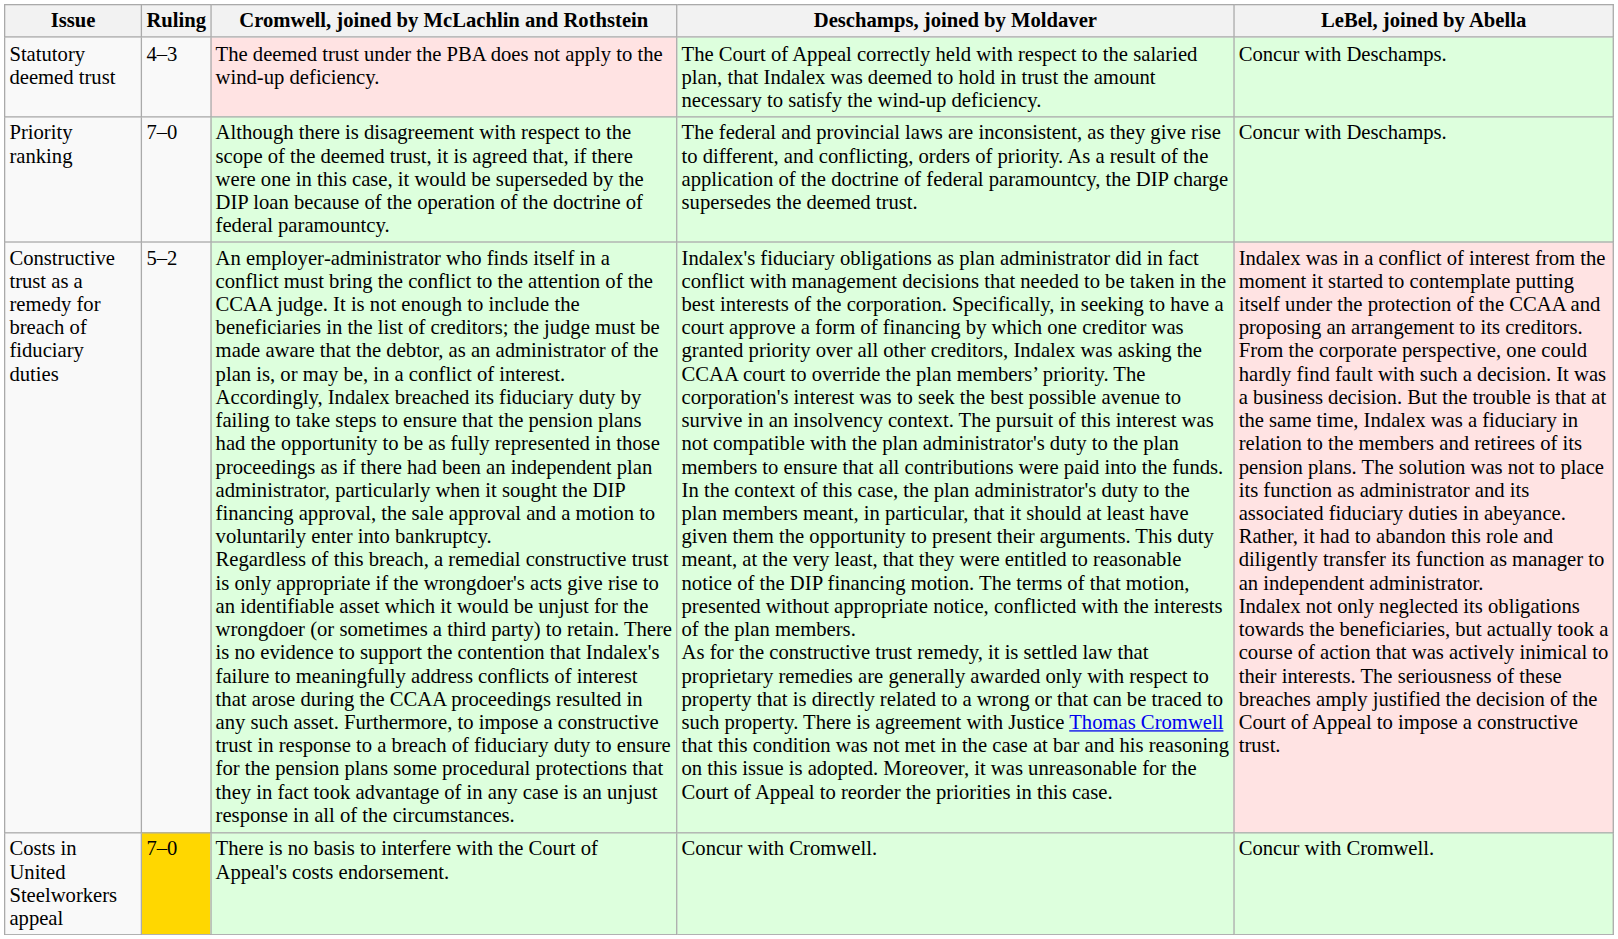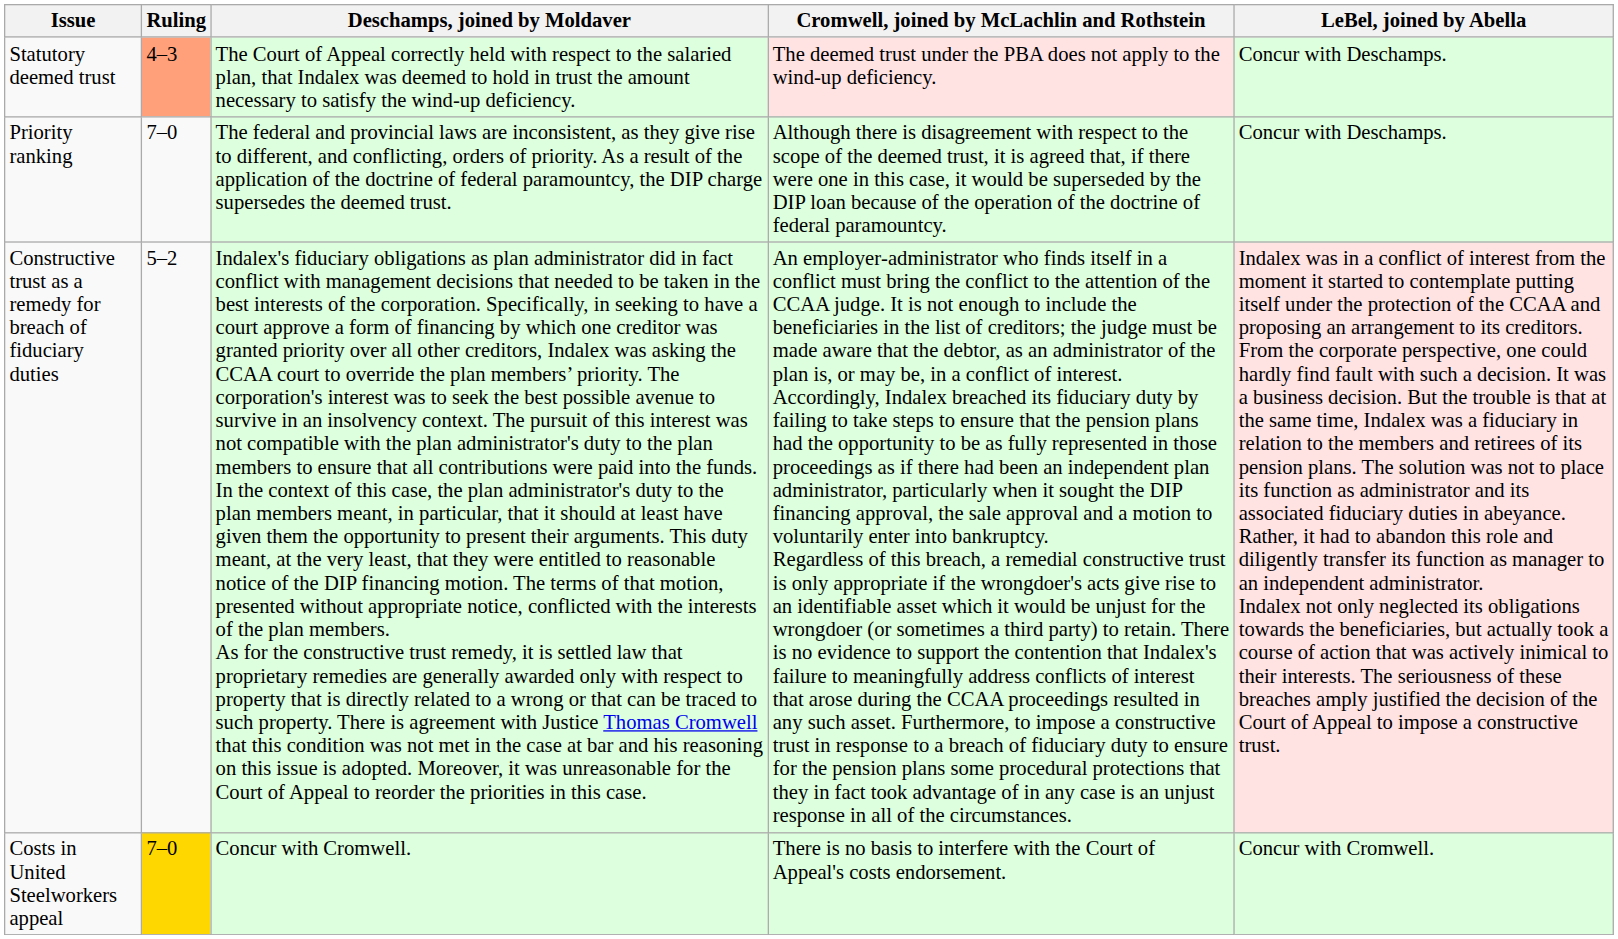 <table class="wikitable" border="1">
 <tr>
 <th>Issue</th>
 <th>Ruling</th>
+<th>Deschamps, joined by Moldaver</th>
 <th>Cromwell, joined by McLachlin and Rothstein</th>
-<th>Deschamps, joined by Moldaver</th>
 <th>LeBel, joined by Abella</th>
 </tr>
 <tr valign="top">
 <td>Statutory deemed trust</td>
-<td>4–3</td>
+<td style="background: lightsalmon;">4–3</td>
+<td style="background:#DFD;">The Court of Appeal correctly held with respect to the salaried plan, that Indalex was deemed to hold in trust the amount necessary to satisfy the wind‑up deficiency.</td>
 <td style="background:#FFE3E3;">The deemed trust under the PBA does not apply to the wind‑up deficiency.</td>
-<td style="background:#DFD;">The Court of Appeal correctly held with respect to the salaried plan, that Indalex was deemed to hold in trust the amount necessary to satisfy the wind‑up deficiency.</td>
 <td style="background:#DFD;">Concur with Deschamps.</td>
 </tr>
 <tr valign="top">
 <td>Priority ranking</td>
 <td>7–0</td>
+<td style="background:#DFD;">The federal and provincial laws are inconsistent, as they give rise to different, and conflicting, orders of priority.  As a result of the application of the doctrine of federal paramountcy, the DIP charge supersedes the deemed trust.</td>
 <td style="background:#DFD;">Although there is disagreement with respect to the scope of the deemed trust, it is agreed that, if there were one in this case, it would be superseded by the DIP loan because of the operation of the doctrine of federal paramountcy.</td>
-<td style="background:#DFD;">The federal and provincial laws are inconsistent, as they give rise to different, and conflicting, orders of priority.  As a result of the application of the doctrine of federal paramountcy, the DIP charge supersedes the deemed trust.</td>
 <td style="background:#DFD;">Concur with Deschamps.</td>
 </tr>
 <tr valign="top">
 <td>Constructive trust as a remedy for breach of fiduciary duties</td>
 <td>5–2</td>
+<td style="background:#DFD;">Indalex's fiduciary obligations as plan administrator did in fact conflict with management decisions that needed to be taken in the best interests of the corporation.  Specifically, in seeking to have a court approve a form of financing by which one creditor was granted priority over all other creditors, Indalex was asking the CCAA court to override the plan members’ priority.  The corporation's interest was to seek the best possible avenue to survive in an insolvency context. The pursuit of this interest was not compatible with the plan administrator's duty to the plan members to ensure that all contributions were paid into the funds.  In the context of this case, the plan administrator's duty to the plan members meant, in particular, that it should at least have given them the opportunity to present their arguments.  This duty meant, at the very least, that they were entitled to reasonable notice of the DIP financing motion. The terms of that motion, presented without appropriate notice, conflicted with the interests of the plan members.<br>As for the constructive trust remedy, it is settled law that proprietary remedies are generally awarded only with respect to property that is directly related to a wrong or that can be traced to such property.  There is agreement with Justice <a href='#'>Thomas Cromwell</a> that this condition was not met in the case at bar and his reasoning on this issue is adopted. Moreover, it was unreasonable for the Court of Appeal to reorder the priorities in this case.</td>
 <td style="background:#DFD;">An employer‑administrator who finds itself in a conflict must bring the conflict to the attention of the CCAA judge. It is not enough to include the beneficiaries in the list of creditors; the judge must be made aware that the debtor, as an administrator of the plan is, or may be, in a conflict of interest.  Accordingly, Indalex breached its fiduciary duty by failing to take steps to ensure that the pension plans had the opportunity to be as fully represented in those proceedings as if there had been an independent plan administrator, particularly when it sought the DIP financing approval, the sale approval and a motion to voluntarily enter into bankruptcy.<br>Regardless of this breach, a remedial constructive trust is only appropriate if the wrongdoer's acts give rise to an identifiable asset which it would be unjust for the wrongdoer (or sometimes a third party) to retain.  There is no evidence to support the contention that Indalex's failure to meaningfully address conflicts of interest that arose during the CCAA proceedings resulted in any such asset.  Furthermore, to impose a constructive trust in response to a breach of fiduciary duty to ensure for the pension plans some procedural protections that they in fact took advantage of in any case is an unjust response in all of the circumstances.</td>
-<td style="background:#DFD;">Indalex's fiduciary obligations as plan administrator did in fact conflict with management decisions that needed to be taken in the best interests of the corporation.  Specifically, in seeking to have a court approve a form of financing by which one creditor was granted priority over all other creditors, Indalex was asking the CCAA court to override the plan members’ priority.  The corporation's interest was to seek the best possible avenue to survive in an insolvency context. The pursuit of this interest was not compatible with the plan administrator's duty to the plan members to ensure that all contributions were paid into the funds.  In the context of this case, the plan administrator's duty to the plan members meant, in particular, that it should at least have given them the opportunity to present their arguments.  This duty meant, at the very least, that they were entitled to reasonable notice of the DIP financing motion. The terms of that motion, presented without appropriate notice, conflicted with the interests of the plan members.<br>As for the constructive trust remedy, it is settled law that proprietary remedies are generally awarded only with respect to property that is directly related to a wrong or that can be traced to such property.  There is agreement with Justice <a href='#'>Thomas Cromwell</a> that this condition was not met in the case at bar and his reasoning on this issue is adopted. Moreover, it was unreasonable for the Court of Appeal to reorder the priorities in this case.</td>
 <td style="background:#FFE3E3;">Indalex was in a conflict of interest from the moment it started to contemplate putting itself under the protection of the CCAA and proposing an arrangement to its creditors.  From the corporate perspective, one could hardly find fault with such a decision. It was a business decision. But the trouble is that at the same time, Indalex was a fiduciary in relation to the members and retirees of its pension plans.  The solution was not to place its function as administrator and its associated fiduciary duties in abeyance.  Rather, it had to abandon this role and diligently transfer its function as manager to an independent administrator.<br>Indalex not only neglected its obligations towards the beneficiaries, but actually took a course of action that was actively inimical to their interests.  The seriousness of these breaches amply justified the decision of the Court of Appeal to impose a constructive trust.</td>
 </tr>
 <tr valign="top">
 <td>Costs in United Steelworkers appeal</td>
 <td style="background: gold;">7–0</td>
+<td style="background:#DFD;">Concur with Cromwell.</td>
 <td style="background:#DFD;">There is no basis to interfere with the Court of Appeal's costs endorsement.</td>
-<td style="background:#DFD;">Concur with Cromwell.</td>
 <td style="background:#DFD;">Concur with Cromwell.</td>
 </tr>
 </table>
